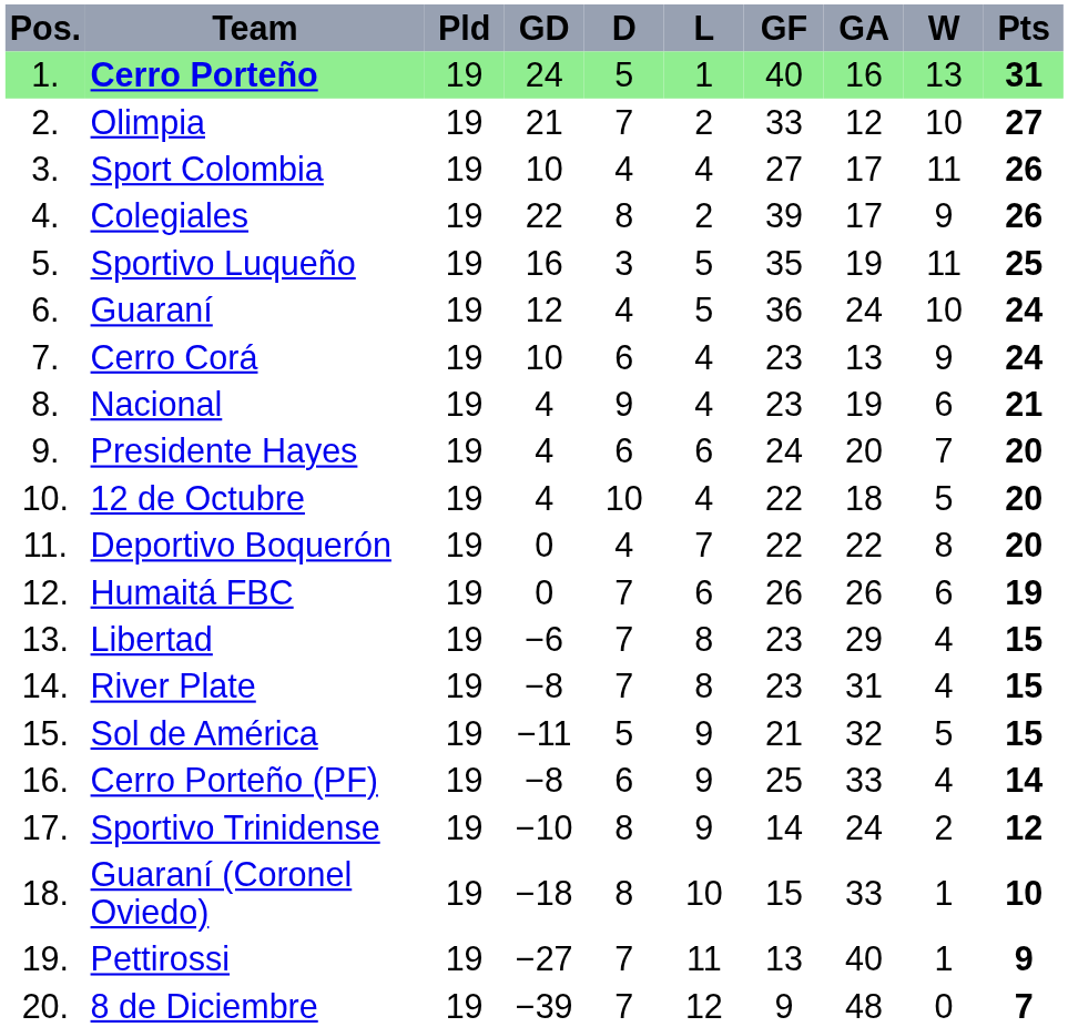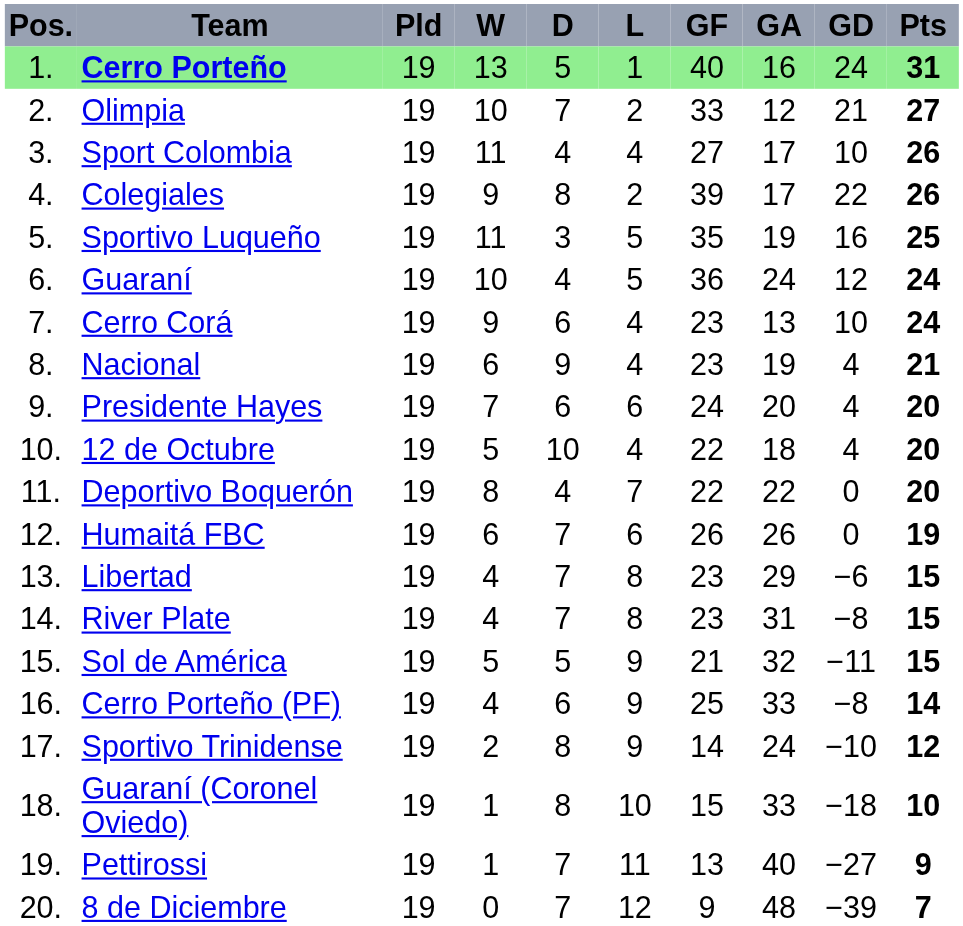 <table class="sortable" align=center style="margin:1em auto; font-size: 90%; border-collapse:collapse;" border=0 cellspacing=0 cellpadding=2>
 <tr align=center bgcolor=#98A1B2>
 <th width=30><span>Pos.</span></th>
 <th width=140>Team</th>
 <th width=30><span>Pld</span></th>
-<th width=30><span>GD</span></th>
+<th width=30><span>W</span></th>
 <th width=30><span>D</span></th>
 <th width=30><span>L</span></th>
 <th width=30><span>GF</span></th>
 <th width=30><span>GA</span></th>
-<th width=30><span>W</span></th>
+<th width=30><span>GD</span></th>
 <th width=30><span>Pts</span></th>
 </tr>
 <tr align=center style="background: #90EE90">
 <td>1.</td>
 <td align="left"><strong><a href='#'>Cerro Porteño</a></strong></td>
 <td>19</td>
-<td>24</td>
+<td>13</td>
 <td>5</td>
 <td>1</td>
 <td>40</td>
 <td>16</td>
-<td>13</td>
+<td>24</td>
 <td><strong>31</strong></td>
 </tr>
 <tr align=center>
 <td>2.</td>
 <td align="left"><a href='#'>Olimpia</a></td>
 <td>19</td>
-<td>21</td>
+<td>10</td>
 <td>7</td>
 <td>2</td>
 <td>33</td>
 <td>12</td>
-<td>10</td>
+<td>21</td>
 <td><strong>27</strong></td>
 </tr>
 <tr align=center>
 <td>3.</td>
 <td align="left"><a href='#'>Sport Colombia</a></td>
 <td>19</td>
-<td>10</td>
+<td>11</td>
 <td>4</td>
 <td>4</td>
 <td>27</td>
 <td>17</td>
-<td>11</td>
+<td>10</td>
 <td><strong>26</strong></td>
 </tr>
 <tr align=center>
 <td>4.</td>
 <td align="left"><a href='#'>Colegiales</a></td>
 <td>19</td>
-<td>22</td>
+<td>9</td>
 <td>8</td>
 <td>2</td>
 <td>39</td>
 <td>17</td>
-<td>9</td>
+<td>22</td>
 <td><strong>26</strong></td>
 </tr>
 <tr align=center>
 <td>5.</td>
 <td align="left"><a href='#'>Sportivo Luqueño</a></td>
 <td>19</td>
-<td>16</td>
+<td>11</td>
 <td>3</td>
 <td>5</td>
 <td>35</td>
 <td>19</td>
-<td>11</td>
+<td>16</td>
 <td><strong>25</strong></td>
 </tr>
 <tr align=center>
 <td>6.</td>
 <td align="left"><a href='#'>Guaraní</a></td>
 <td>19</td>
-<td>12</td>
+<td>10</td>
 <td>4</td>
 <td>5</td>
 <td>36</td>
 <td>24</td>
-<td>10</td>
+<td>12</td>
 <td><strong>24</strong></td>
 </tr>
 <tr align=center>
 <td>7.</td>
 <td align="left"><a href='#'>Cerro Corá</a></td>
 <td>19</td>
-<td>10</td>
+<td>9</td>
 <td>6</td>
 <td>4</td>
 <td>23</td>
 <td>13</td>
-<td>9</td>
+<td>10</td>
 <td><strong>24</strong></td>
 </tr>
 <tr align=center>
 <td>8.</td>
 <td align="left"><a href='#'>Nacional</a></td>
 <td>19</td>
-<td>4</td>
+<td>6</td>
 <td>9</td>
 <td>4</td>
 <td>23</td>
 <td>19</td>
-<td>6</td>
+<td>4</td>
 <td><strong>21</strong></td>
 </tr>
 <tr align=center>
 <td>9.</td>
 <td align="left"><a href='#'>Presidente Hayes</a></td>
 <td>19</td>
-<td>4</td>
+<td>7</td>
 <td>6</td>
 <td>6</td>
 <td>24</td>
 <td>20</td>
-<td>7</td>
+<td>4</td>
 <td><strong>20</strong></td>
 </tr>
 <tr align=center>
 <td>10.</td>
 <td align="left"><a href='#'>12 de Octubre</a></td>
 <td>19</td>
-<td>4</td>
+<td>5</td>
 <td>10</td>
 <td>4</td>
 <td>22</td>
 <td>18</td>
-<td>5</td>
+<td>4</td>
 <td><strong>20</strong></td>
 </tr>
 <tr align=center>
 <td>11.</td>
 <td align="left"><a href='#'>Deportivo Boquerón</a></td>
 <td>19</td>
-<td>0</td>
+<td>8</td>
 <td>4</td>
 <td>7</td>
 <td>22</td>
 <td>22</td>
-<td>8</td>
+<td>0</td>
 <td><strong>20</strong></td>
 </tr>
 <tr align=center>
 <td>12.</td>
 <td align="left"><a href='#'>Humaitá FBC</a></td>
 <td>19</td>
-<td>0</td>
+<td>6</td>
 <td>7</td>
 <td>6</td>
 <td>26</td>
 <td>26</td>
-<td>6</td>
+<td>0</td>
 <td><strong>19</strong></td>
 </tr>
 <tr align=center>
 <td>13.</td>
 <td align="left"><a href='#'>Libertad</a></td>
 <td>19</td>
-<td>−6</td>
+<td>4</td>
 <td>7</td>
 <td>8</td>
 <td>23</td>
 <td>29</td>
-<td>4</td>
+<td>−6</td>
 <td><strong>15</strong></td>
 </tr>
 <tr align=center>
 <td>14.</td>
 <td align="left"><a href='#'>River Plate</a></td>
 <td>19</td>
-<td>−8</td>
+<td>4</td>
 <td>7</td>
 <td>8</td>
 <td>23</td>
 <td>31</td>
-<td>4</td>
+<td>−8</td>
 <td><strong>15</strong></td>
 </tr>
 <tr align=center>
 <td>15.</td>
 <td align="left"><a href='#'>Sol de América</a></td>
 <td>19</td>
-<td>−11</td>
+<td>5</td>
 <td>5</td>
 <td>9</td>
 <td>21</td>
 <td>32</td>
-<td>5</td>
+<td>−11</td>
 <td><strong>15</strong></td>
 </tr>
 <tr align=center>
 <td>16.</td>
 <td align="left"><a href='#'>Cerro Porteño (PF)</a></td>
 <td>19</td>
-<td>−8</td>
+<td>4</td>
 <td>6</td>
 <td>9</td>
 <td>25</td>
 <td>33</td>
-<td>4</td>
+<td>−8</td>
 <td><strong>14</strong></td>
 </tr>
 <tr align=center>
 <td>17.</td>
 <td align="left"><a href='#'>Sportivo Trinidense</a></td>
 <td>19</td>
-<td>−10</td>
+<td>2</td>
 <td>8</td>
 <td>9</td>
 <td>14</td>
 <td>24</td>
-<td>2</td>
+<td>−10</td>
 <td><strong>12</strong></td>
 </tr>
 <tr align=center>
 <td>18.</td>
 <td align="left"><a href='#'>Guaraní (Coronel Oviedo)</a></td>
 <td>19</td>
-<td>−18</td>
+<td>1</td>
 <td>8</td>
 <td>10</td>
 <td>15</td>
 <td>33</td>
-<td>1</td>
+<td>−18</td>
 <td><strong>10</strong></td>
 </tr>
 <tr align=center>
 <td>19.</td>
 <td align="left"><a href='#'>Pettirossi</a></td>
 <td>19</td>
-<td>−27</td>
+<td>1</td>
 <td>7</td>
 <td>11</td>
 <td>13</td>
 <td>40</td>
-<td>1</td>
+<td>−27</td>
 <td><strong>9</strong></td>
 </tr>
 <tr align=center>
 <td>20.</td>
 <td align="left"><a href='#'>8 de Diciembre</a></td>
 <td>19</td>
-<td>−39</td>
+<td>0</td>
 <td>7</td>
 <td>12</td>
 <td>9</td>
 <td>48</td>
-<td>0</td>
+<td>−39</td>
 <td><strong>7</strong></td>
 </tr>
 </table>
